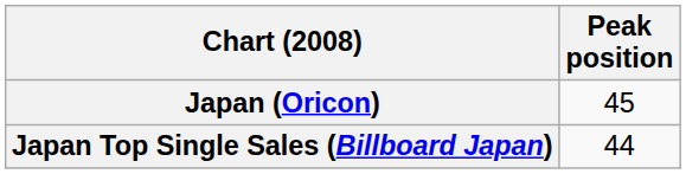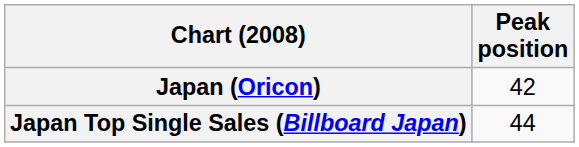 <table class="wikitable sortable plainrowheaders" style="text-align:center">
 <tr>
 <th scope="col">Chart (2008)</th>
 <th scope="col">Peak<br>position</th>
 </tr>
 <tr>
 <th scope="row">Japan (<a href='#'>Oricon</a>)</th>
-<td>45</td>
+<td>42</td>
 </tr>
 <tr>
 <th scope="row">Japan Top Single Sales (<em><a href='#'>Billboard Japan</a></em>)</th>
 <td>44</td>
 </tr>
 </table>
